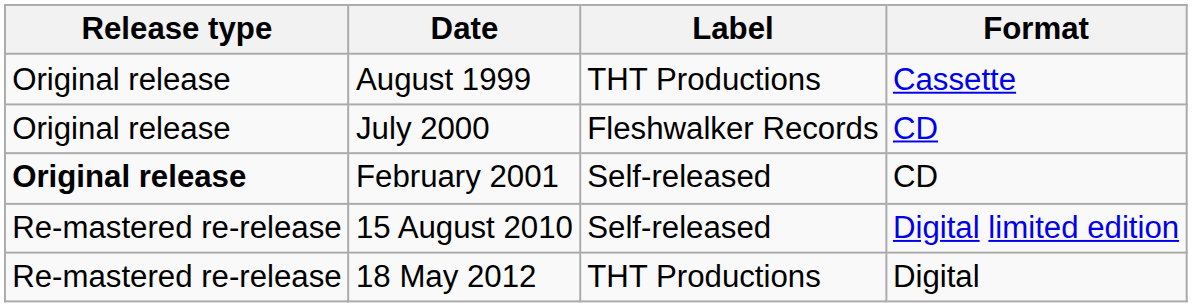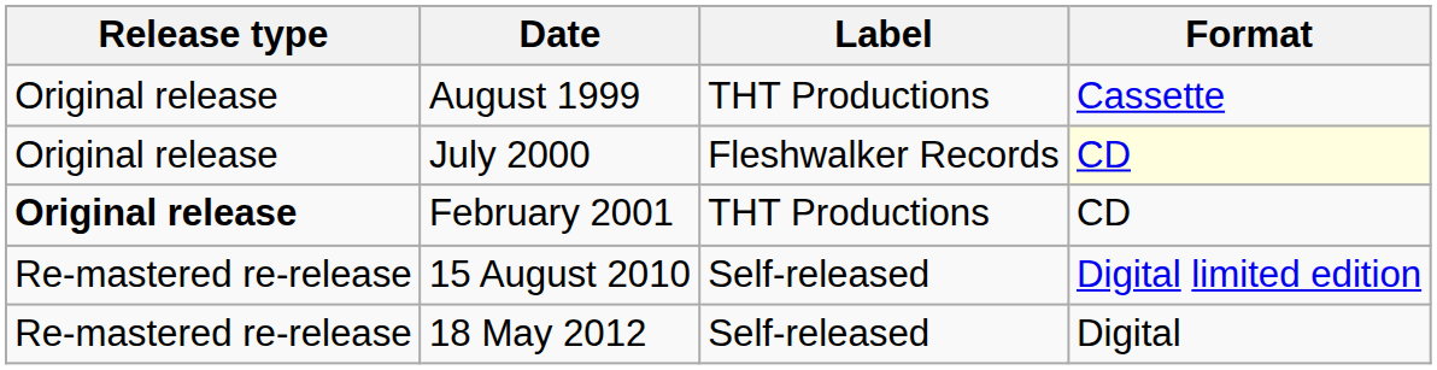 <table class="wikitable">
 <tr>
 <th>Release type</th>
 <th>Date</th>
 <th>Label</th>
 <th>Format</th>
 </tr>
 <tr>
 <td>Original release</td>
 <td>August 1999</td>
 <td>THT Productions</td>
 <td><a href='#'>Cassette</a></td>
 </tr>
 <tr>
 <td>Original release</td>
 <td>July 2000</td>
 <td>Fleshwalker Records</td>
-<td><a href='#'>CD</a></td>
+<td style="background: lightyellow;"><a href='#'>CD</a></td>
 </tr>
 <tr>
 <td><strong>Original release</strong></td>
 <td>February 2001</td>
-<td>Self-released</td>
+<td>THT Productions</td>
 <td>CD</td>
 </tr>
 <tr>
 <td>Re-mastered re-release</td>
 <td>15 August 2010</td>
 <td>Self-released</td>
 <td><a href='#'>Digital</a> <a href='#'>limited edition</a></td>
 </tr>
 <tr>
 <td>Re-mastered re-release</td>
 <td>18 May 2012</td>
-<td>THT Productions</td>
+<td>Self-released</td>
 <td>Digital</td>
 </tr>
 </table>
